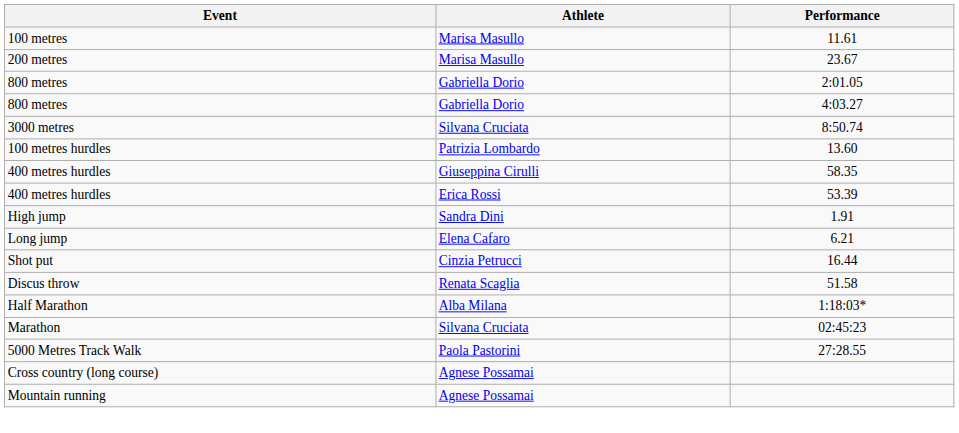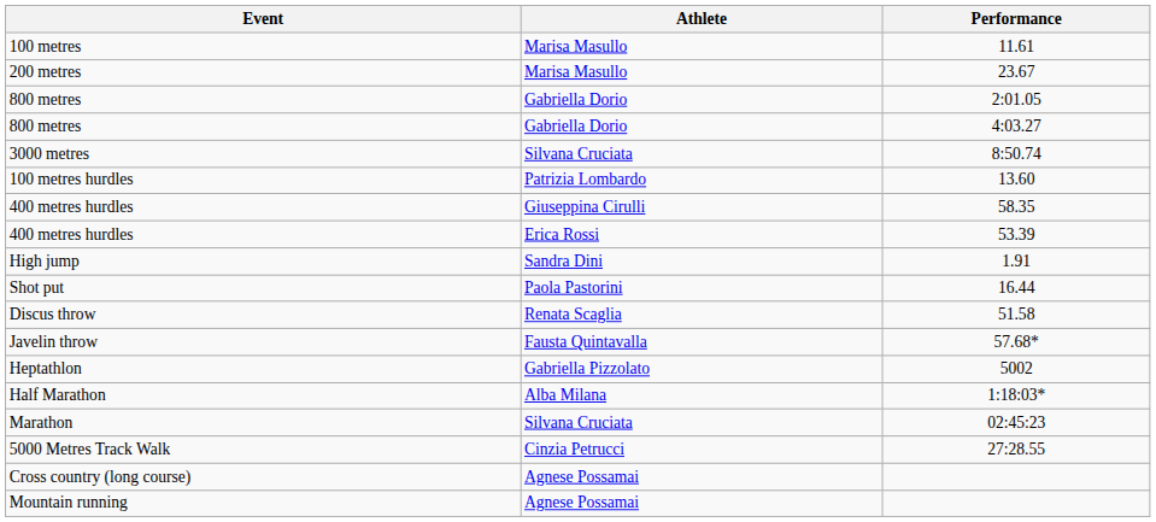 <table class="wikitable" width=80% style="font-size:90%; text-align:left;">
 <tr>
 <th>Event</th>
 <th>Athlete</th>
 <th>Performance</th>
 </tr>
 <tr>
 <td>100 metres</td>
 <td><a href='#'>Marisa Masullo</a></td>
 <td align=center>11.61</td>
 </tr>
 <tr>
 <td>200 metres</td>
 <td><a href='#'>Marisa Masullo</a></td>
 <td align=center>23.67</td>
 </tr>
 <tr>
 <td>800 metres</td>
 <td><a href='#'>Gabriella Dorio</a></td>
 <td align=center>2:01.05</td>
 </tr>
 <tr>
 <td>800 metres</td>
 <td><a href='#'>Gabriella Dorio</a></td>
 <td align=center>4:03.27</td>
 </tr>
 <tr>
 <td>3000 metres</td>
 <td><a href='#'>Silvana Cruciata</a></td>
 <td align=center>8:50.74</td>
 </tr>
 <tr>
 <td>100 metres hurdles</td>
 <td><a href='#'>Patrizia Lombardo</a></td>
 <td align=center>13.60</td>
 </tr>
 <tr>
 <td>400 metres hurdles</td>
 <td><a href='#'>Giuseppina Cirulli</a></td>
 <td align=center>58.35</td>
 </tr>
 <tr>
 <td>400 metres hurdles</td>
 <td><a href='#'>Erica Rossi</a></td>
 <td align=center>53.39</td>
 </tr>
 <tr>
 <td>High jump</td>
 <td><a href='#'>Sandra Dini</a></td>
 <td align=center>1.91</td>
 </tr>
 <tr>
-<td>Long jump</td>
-<td><a href='#'>Elena Cafaro</a></td>
-<td align=center>6.21</td>
-</tr>
-<tr>
 <td>Shot put</td>
-<td><a href='#'>Cinzia Petrucci</a></td>
+<td><a href='#'>Paola Pastorini</a></td>
 <td align=center>16.44</td>
 </tr>
 <tr>
 <td>Discus throw</td>
 <td><a href='#'>Renata Scaglia</a></td>
 <td align=center>51.58</td>
+</tr>
+<tr>
+<td>Javelin throw</td>
+<td><a href='#'>Fausta Quintavalla</a></td>
+<td align=center>57.68*</td>
+</tr>
+<tr>
+<td>Heptathlon</td>
+<td><a href='#'>Gabriella Pizzolato</a></td>
+<td align=center>5002</td>
 </tr>
 <tr>
 <td>Half Marathon</td>
 <td><a href='#'>Alba Milana</a></td>
 <td align=center>1:18:03*</td>
 </tr>
 <tr>
 <td>Marathon</td>
 <td><a href='#'>Silvana Cruciata</a></td>
 <td align=center>02:45:23</td>
 </tr>
 <tr>
 <td>5000 Metres Track Walk</td>
-<td><a href='#'>Paola Pastorini</a></td>
+<td><a href='#'>Cinzia Petrucci</a></td>
 <td align=center>27:28.55</td>
 </tr>
 <tr>
 <td>Cross country (long course)</td>
 <td><a href='#'>Agnese Possamai</a></td>
 <td align=center></td>
 </tr>
 <tr>
 <td>Mountain running</td>
 <td><a href='#'>Agnese Possamai</a></td>
 <td align=center></td>
 </tr>
 </table>
